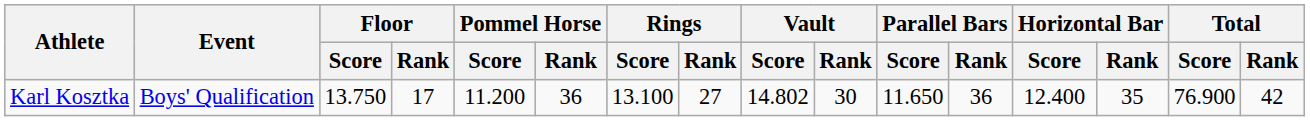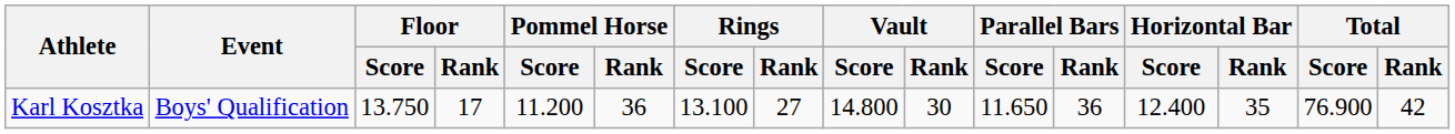 <table class="wikitable" border="1" style="font-size:90%">
 <tr>
 <th rowspan=2>Athlete</th>
 <th rowspan=2>Event</th>
 <th colspan=2>Floor</th>
 <th colspan=2>Pommel Horse</th>
 <th colspan=2>Rings</th>
 <th colspan=2>Vault</th>
 <th colspan=2>Parallel Bars</th>
 <th colspan=2>Horizontal Bar</th>
 <th colspan=2>Total</th>
 </tr>
 <tr>
 <th>Score</th>
 <th>Rank</th>
 <th>Score</th>
 <th>Rank</th>
 <th>Score</th>
 <th>Rank</th>
 <th>Score</th>
 <th>Rank</th>
 <th>Score</th>
 <th>Rank</th>
 <th>Score</th>
 <th>Rank</th>
 <th>Score</th>
 <th>Rank</th>
 </tr>
 <tr>
 <td rowspan=1><a href='#'>Karl Kosztka</a></td>
 <td><a href='#'>Boys' Qualification</a></td>
 <td align=center>13.750</td>
 <td align=center>17</td>
 <td align=center>11.200</td>
 <td align=center>36</td>
 <td align=center>13.100</td>
 <td align=center>27</td>
-<td align=center>14.802</td>
+<td align=center>14.800</td>
 <td align=center>30</td>
 <td align=center>11.650</td>
 <td align=center>36</td>
 <td align=center>12.400</td>
 <td align=center>35</td>
 <td align=center>76.900</td>
 <td align=center>42</td>
 </tr>
 </table>
